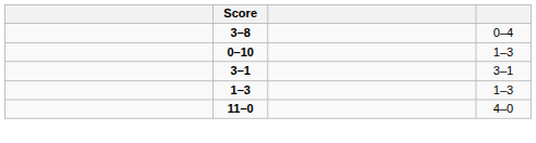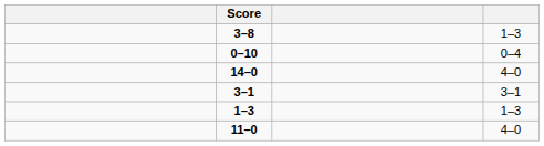 <table class="wikitable" style="text-align: center; ">
 <tr>
 <th align="right" width="270"></th>
 <th width="65">Score</th>
 <th align="left" width="270"></th>
 <th width="65"></th>
 </tr>
 <tr>
 <td align="left"></td>
 <td><strong>3–8</strong></td>
 <td align="left"><strong></strong></td>
-<td>0–4 <strong></strong></td>
+<td>1–3 <strong></strong></td>
 </tr>
 <tr>
 <td align="left"></td>
 <td><strong>0–10</strong></td>
 <td align="left"><strong></strong></td>
-<td>1–3 <strong></strong></td>
+<td>0–4 <strong></strong></td>
+</tr>
+<tr>
+<td align="left"><strong></strong></td>
+<td><strong>14–0</strong></td>
+<td align="left"></td>
+<td>4–0 <strong></strong></td>
 </tr>
 <tr>
 <td align="left"><strong></strong></td>
 <td><strong>3–1</strong></td>
 <td align="left"></td>
 <td>3–1 <strong></strong></td>
 </tr>
 <tr>
 <td align="left"></td>
 <td><strong>1–3</strong></td>
 <td align="left"><strong></strong></td>
 <td>1–3 <strong></strong></td>
 </tr>
 <tr>
 <td align="left"><strong></strong></td>
 <td><strong>11–0</strong></td>
 <td align="left"></td>
 <td>4–0 <strong></strong></td>
 </tr>
 </table>
